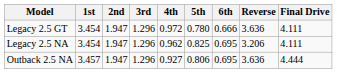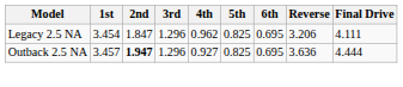 <table class="wikitable">
 <tr>
 <th>Model</th>
 <th>1st</th>
 <th>2nd</th>
 <th>3rd</th>
 <th>4th</th>
 <th>5th</th>
 <th>6th</th>
 <th>Reverse</th>
 <th>Final Drive</th>
 </tr>
 <tr>
-<td>Legacy 2.5 GT</td>
-<td>3.454</td>
-<td>1.947</td>
-<td>1.296</td>
-<td>0.972</td>
-<td>0.780</td>
-<td>0.666</td>
-<td>3.636</td>
-<td>4.111</td>
-</tr>
-<tr>
 <td>Legacy 2.5 NA</td>
 <td>3.454</td>
-<td>1.947</td>
+<td>1.847</td>
 <td>1.296</td>
 <td>0.962</td>
 <td>0.825</td>
 <td>0.695</td>
 <td>3.206</td>
 <td>4.111</td>
 </tr>
 <tr>
 <td>Outback 2.5 NA</td>
 <td>3.457</td>
-<td>1.947</td>
+<td><strong>1.947</strong></td>
 <td>1.296</td>
 <td>0.927</td>
-<td>0.806</td>
+<td>0.825</td>
 <td>0.695</td>
 <td>3.636</td>
 <td>4.444</td>
 </tr>
 </table>
